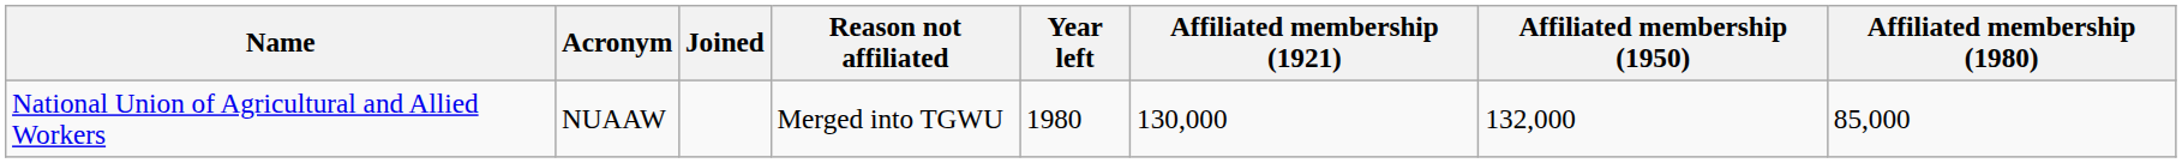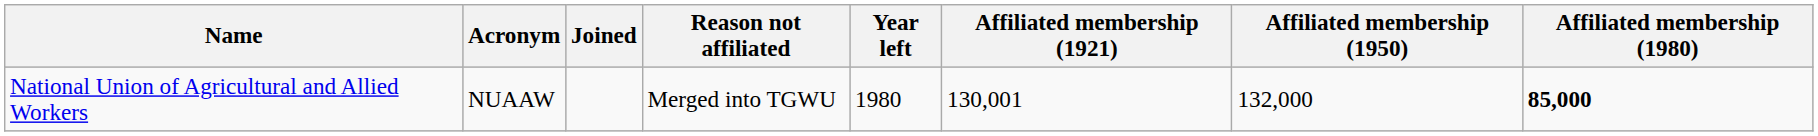 <table class="wikitable">
 <tr>
 <th>Name</th>
 <th>Acronym</th>
 <th>Joined</th>
 <th>Reason not affiliated</th>
 <th>Year left</th>
 <th>Affiliated membership (1921)</th>
 <th>Affiliated membership (1950)</th>
 <th>Affiliated membership (1980)</th>
 </tr>
 <tr>
 <td><a href='#'>National Union of Agricultural and Allied Workers</a></td>
 <td>NUAAW</td>
 <td></td>
 <td>Merged into TGWU</td>
 <td>1980</td>
-<td>130,000</td>
+<td>130,001</td>
 <td>132,000</td>
-<td>85,000</td>
+<td><strong>85,000</strong></td>
 </tr>
 </table>
